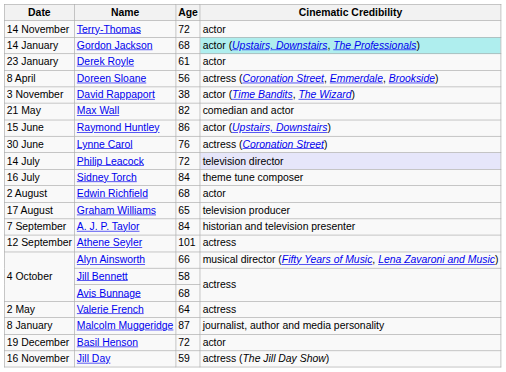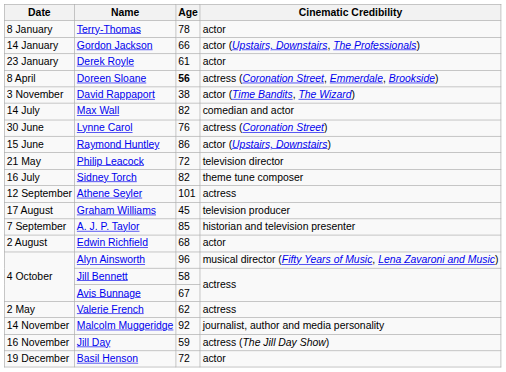 <table class="wikitable">
 <tr>
 <th>Date</th>
 <th>Name</th>
 <th>Age</th>
 <th>Cinematic Credibility</th>
 </tr>
 <tr>
-<td>14 November</td>
+<td>8 January</td>
 <td><a href='#'>Terry-Thomas</a></td>
-<td>72</td>
+<td>78</td>
 <td>actor</td>
 </tr>
 <tr>
 <td>14 January</td>
 <td><a href='#'>Gordon Jackson</a></td>
-<td>68</td>
-<td style="background: paleturquoise;">actor (<em><a href='#'>Upstairs, Downstairs</a></em>, <em><a href='#'>The Professionals</a></em>)</td>
+<td>66</td>
+<td>actor (<em><a href='#'>Upstairs, Downstairs</a></em>, <em><a href='#'>The Professionals</a></em>)</td>
 </tr>
 <tr>
 <td>23 January</td>
 <td><a href='#'>Derek Royle</a></td>
 <td>61</td>
 <td>actor</td>
 </tr>
 <tr>
 <td>8 April</td>
 <td><a href='#'>Doreen Sloane</a></td>
-<td>56</td>
+<td><strong>56</strong></td>
 <td>actress (<em><a href='#'>Coronation Street</a></em>, <em><a href='#'>Emmerdale</a></em>, <em><a href='#'>Brookside</a></em>)</td>
 </tr>
 <tr>
 <td>3 November</td>
 <td><a href='#'>David Rappaport</a></td>
 <td>38</td>
 <td>actor (<em><a href='#'>Time Bandits</a></em>, <em><a href='#'>The Wizard</a></em>)</td>
 </tr>
 <tr>
-<td>21 May</td>
+<td>14 July</td>
 <td><a href='#'>Max Wall</a></td>
 <td>82</td>
 <td>comedian and actor</td>
+</tr>
+<tr>
+<td>30 June</td>
+<td><a href='#'>Lynne Carol</a></td>
+<td>76</td>
+<td>actress (<em><a href='#'>Coronation Street</a></em>)</td>
 </tr>
 <tr>
 <td>15 June</td>
 <td><a href='#'>Raymond Huntley</a></td>
 <td>86</td>
 <td>actor (<em><a href='#'>Upstairs, Downstairs</a></em>)</td>
 </tr>
 <tr>
-<td>30 June</td>
-<td><a href='#'>Lynne Carol</a></td>
-<td>76</td>
-<td>actress (<em><a href='#'>Coronation Street</a></em>)</td>
-</tr>
-<tr>
-<td>14 July</td>
+<td>21 May</td>
 <td><a href='#'>Philip Leacock</a></td>
 <td>72</td>
-<td style="background: lavender;">television director</td>
+<td>television director</td>
 </tr>
 <tr>
 <td>16 July</td>
 <td><a href='#'>Sidney Torch</a></td>
-<td>84</td>
+<td>82</td>
 <td>theme tune composer</td>
+</tr>
+<tr>
+<td>12 September</td>
+<td><a href='#'>Athene Seyler</a></td>
+<td>101</td>
+<td>actress</td>
+</tr>
+<tr>
+<td>17 August</td>
+<td><a href='#'>Graham Williams</a></td>
+<td>45</td>
+<td>television producer</td>
+</tr>
+<tr>
+<td>7 September</td>
+<td><a href='#'>A. J. P. Taylor</a></td>
+<td>85</td>
+<td>historian and television presenter</td>
 </tr>
 <tr>
 <td>2 August</td>
 <td><a href='#'>Edwin Richfield</a></td>
 <td>68</td>
 <td>actor</td>
 </tr>
 <tr>
-<td>17 August</td>
-<td><a href='#'>Graham Williams</a></td>
-<td>65</td>
-<td>television producer</td>
-</tr>
-<tr>
-<td>7 September</td>
-<td><a href='#'>A. J. P. Taylor</a></td>
-<td>84</td>
-<td>historian and television presenter</td>
-</tr>
-<tr>
-<td>12 September</td>
-<td><a href='#'>Athene Seyler</a></td>
-<td>101</td>
-<td>actress</td>
-</tr>
-<tr>
 <td rowspan="3">4 October</td>
 <td><a href='#'>Alyn Ainsworth</a></td>
-<td>66</td>
+<td>96</td>
 <td>musical director (<em><a href='#'>Fifty Years of Music</a></em>, <em><a href='#'>Lena Zavaroni and Music</a></em>)</td>
 </tr>
 <tr>
 <td><a href='#'>Jill Bennett</a></td>
 <td>58</td>
 <td rowspan="2">actress</td>
 </tr>
 <tr>
 <td><a href='#'>Avis Bunnage</a></td>
-<td>68</td>
+<td>67</td>
 </tr>
 <tr>
 <td>2 May</td>
 <td><a href='#'>Valerie French</a></td>
-<td>64</td>
+<td>62</td>
 <td>actress</td>
 </tr>
 <tr>
-<td>8 January</td>
+<td>14 November</td>
 <td><a href='#'>Malcolm Muggeridge</a></td>
-<td>87</td>
+<td>92</td>
 <td>journalist, author and media personality</td>
+</tr>
+<tr>
+<td>16 November</td>
+<td><a href='#'>Jill Day</a></td>
+<td>59</td>
+<td>actress (<em>The Jill Day Show</em>)</td>
 </tr>
 <tr>
 <td>19 December</td>
 <td><a href='#'>Basil Henson</a></td>
 <td>72</td>
 <td>actor</td>
 </tr>
-<tr>
-<td>16 November</td>
-<td><a href='#'>Jill Day</a></td>
-<td>59</td>
-<td>actress (<em>The Jill Day Show</em>)</td>
-</tr>
 </table>
